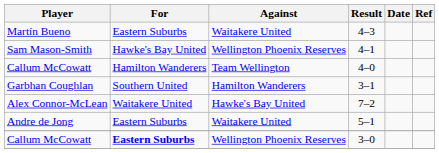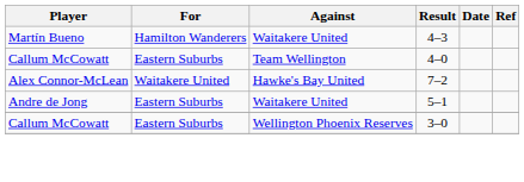 <table class="wikitable">
 <tr>
 <th>Player</th>
 <th>For</th>
 <th>Against</th>
 <th style="text-align:center">Result</th>
 <th>Date</th>
 <th>Ref</th>
 </tr>
 <tr>
 <td> <a href='#'>Martín Bueno</a></td>
-<td><a href='#'>Eastern Suburbs</a></td>
+<td><a href='#'>Hamilton Wanderers</a></td>
 <td><a href='#'>Waitakere United</a></td>
 <td style="text-align:center;">4–3</td>
 <td></td>
 <td></td>
 </tr>
 <tr>
-<td> <a href='#'>Sam Mason-Smith</a></td>
-<td><a href='#'>Hawke's Bay United</a></td>
-<td><a href='#'>Wellington Phoenix Reserves</a></td>
-<td style="text-align:center;">4–1</td>
-<td></td>
-<td></td>
-</tr>
-<tr>
 <td> <a href='#'>Callum McCowatt</a></td>
-<td><a href='#'>Hamilton Wanderers</a></td>
+<td><a href='#'>Eastern Suburbs</a></td>
 <td><a href='#'>Team Wellington</a></td>
 <td style="text-align:center;">4–0</td>
-<td></td>
-<td></td>
-</tr>
-<tr>
-<td> <a href='#'>Garbhan Coughlan</a></td>
-<td><a href='#'>Southern United</a></td>
-<td><a href='#'>Hamilton Wanderers</a></td>
-<td style="text-align:center;">3–1</td>
 <td></td>
 <td></td>
 </tr>
 <tr>
 <td> <a href='#'>Alex Connor-McLean</a></td>
 <td><a href='#'>Waitakere United</a></td>
 <td><a href='#'>Hawke's Bay United</a></td>
 <td style="text-align:center;">7–2</td>
 <td></td>
 <td></td>
 </tr>
 <tr>
 <td> <a href='#'>Andre de Jong</a></td>
 <td><a href='#'>Eastern Suburbs</a></td>
 <td><a href='#'>Waitakere United</a></td>
 <td style="text-align:center;">5–1</td>
 <td></td>
 <td></td>
 </tr>
 <tr>
 </tr>
 <tr>
 <td> <a href='#'>Callum McCowatt</a></td>
-<td><strong><a href='#'>Eastern Suburbs</a></strong></td>
+<td><a href='#'>Eastern Suburbs</a></td>
 <td><a href='#'>Wellington Phoenix Reserves</a></td>
 <td style="text-align:center;">3–0</td>
 <td></td>
 <td></td>
 </tr>
 <tr>
 </tr>
 </table>
